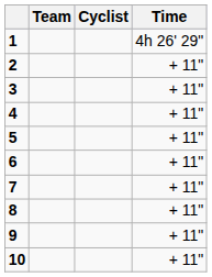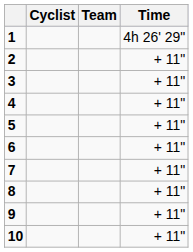 <table class="wikitable">
 <tr style="background:#ccccff;">
 <th></th>
+<th>Cyclist</th>
 <th>Team</th>
-<th>Cyclist</th>
 <th>Time</th>
 </tr>
 <tr>
 <td><strong>1</strong></td>
 <td><strong></strong></td>
 <td><strong></strong></td>
 <td align=right>4h 26' 29"</td>
 </tr>
 <tr>
 <td><strong>2</strong></td>
 <td></td>
 <td></td>
 <td align=right>+ 11"</td>
 </tr>
 <tr>
 <td><strong>3</strong></td>
 <td></td>
 <td></td>
 <td align=right>+ 11"</td>
 </tr>
 <tr>
 <td><strong>4</strong></td>
 <td></td>
 <td></td>
 <td align=right>+ 11"</td>
 </tr>
 <tr>
 <td><strong>5</strong></td>
 <td></td>
 <td></td>
 <td align=right>+ 11"</td>
 </tr>
 <tr>
 <td><strong>6</strong></td>
 <td></td>
 <td></td>
 <td align=right>+ 11"</td>
 </tr>
 <tr>
 <td><strong>7</strong></td>
 <td></td>
 <td></td>
 <td align=right>+ 11"</td>
 </tr>
 <tr>
 <td><strong>8</strong></td>
 <td></td>
 <td></td>
 <td align=right>+ 11"</td>
 </tr>
 <tr>
 <td><strong>9</strong></td>
 <td></td>
 <td></td>
 <td align=right>+ 11"</td>
 </tr>
 <tr>
 <td><strong>10</strong></td>
 <td></td>
 <td></td>
 <td align=right>+ 11"</td>
 </tr>
 </table>
